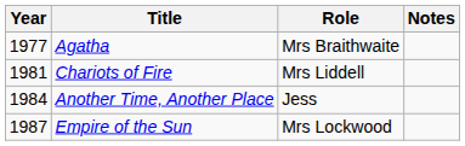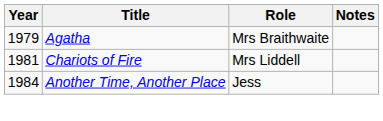 <table class="wikitable">
 <tr>
 <th>Year</th>
 <th>Title</th>
 <th>Role</th>
 <th>Notes</th>
 </tr>
 <tr>
-<td>1977</td>
+<td>1979</td>
 <td><em><a href='#'>Agatha</a></em></td>
 <td>Mrs Braithwaite</td>
 <td></td>
 </tr>
 <tr>
 <td>1981</td>
 <td><em><a href='#'>Chariots of Fire</a></em></td>
 <td>Mrs Liddell</td>
 <td></td>
 </tr>
 <tr>
 <td>1984</td>
 <td><em><a href='#'>Another Time, Another Place</a></em></td>
 <td>Jess</td>
 <td></td>
 </tr>
-<tr>
-<td>1987</td>
-<td><em><a href='#'>Empire of the Sun</a></em></td>
-<td>Mrs Lockwood</td>
-<td></td>
-</tr>
 </table>
